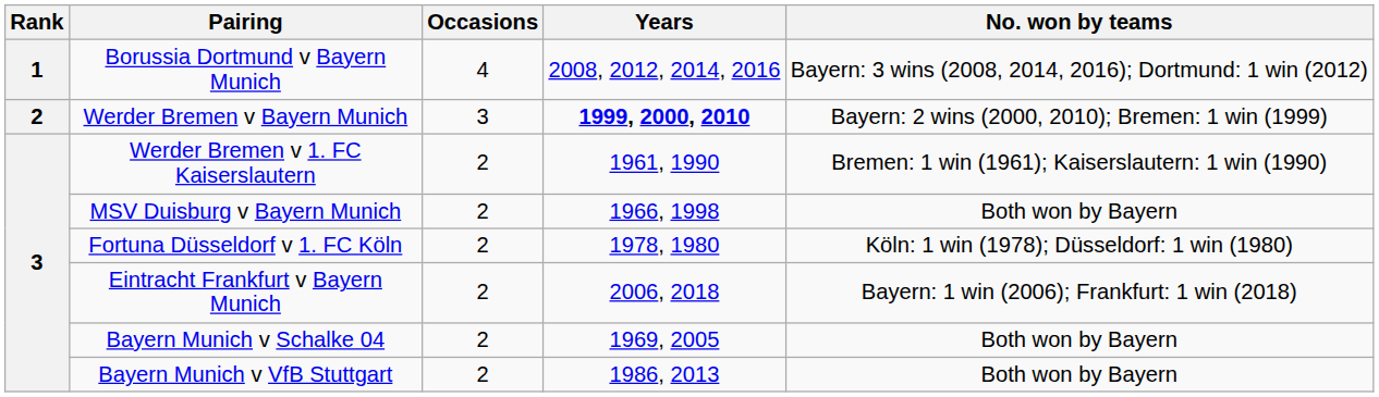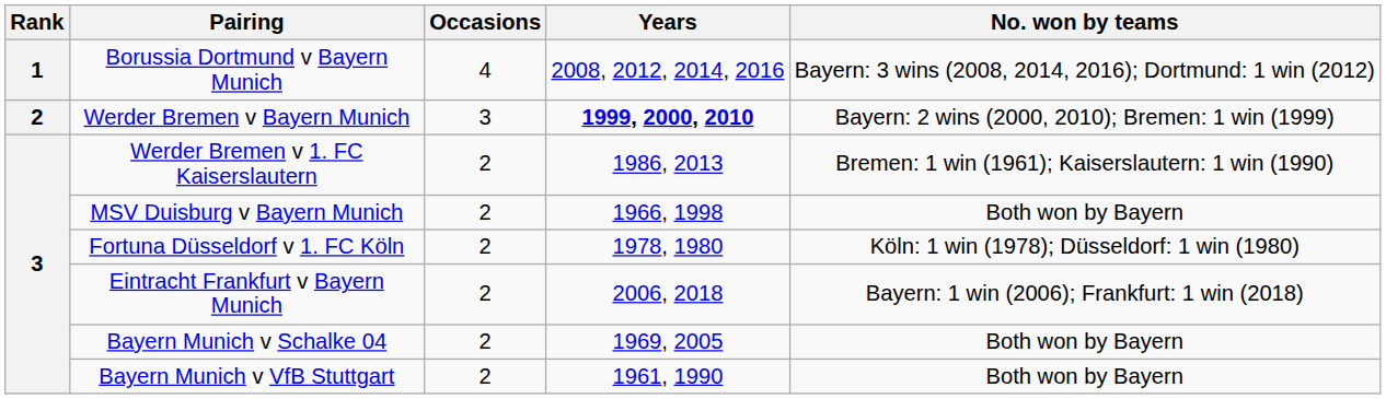 <table class="wikitable" style="text-align:center">
 <tr>
 <th>Rank</th>
 <th style="width:250px">Pairing</th>
 <th>Occasions</th>
 <th>Years</th>
 <th>No. won by teams</th>
 </tr>
 <tr>
 <th>1</th>
 <td><a href='#'>Borussia Dortmund</a> v <a href='#'>Bayern Munich</a></td>
 <td>4</td>
 <td><a href='#'>2008</a>, <a href='#'>2012</a>, <a href='#'>2014</a>, <a href='#'>2016</a></td>
 <td>Bayern: 3 wins (2008, 2014, 2016); Dortmund: 1 win (2012)</td>
 </tr>
 <tr>
 <th>2</th>
 <td><a href='#'>Werder Bremen</a> v <a href='#'>Bayern Munich</a></td>
 <td>3</td>
 <td><strong><a href='#'>1999</a>, <a href='#'>2000</a>, <a href='#'>2010</a></strong></td>
 <td>Bayern: 2 wins (2000, 2010); Bremen: 1 win (1999)</td>
 </tr>
 <tr>
 <th rowspan="6">3</th>
 <td><a href='#'>Werder Bremen</a> v <a href='#'>1. FC Kaiserslautern</a></td>
 <td>2</td>
-<td><a href='#'>1961</a>, <a href='#'>1990</a></td>
+<td><a href='#'>1986</a>, <a href='#'>2013</a></td>
 <td>Bremen: 1 win (1961); Kaiserslautern: 1 win (1990)</td>
 </tr>
 <tr>
 <td><a href='#'>MSV Duisburg</a> v <a href='#'>Bayern Munich</a></td>
 <td>2</td>
 <td><a href='#'>1966</a>, <a href='#'>1998</a></td>
 <td>Both won by Bayern</td>
 </tr>
 <tr>
 <td><a href='#'>Fortuna Düsseldorf</a> v <a href='#'>1. FC Köln</a></td>
 <td>2</td>
 <td><a href='#'>1978</a>, <a href='#'>1980</a></td>
 <td>Köln: 1 win (1978); Düsseldorf: 1 win (1980)</td>
 </tr>
 <tr>
 <td><a href='#'>Eintracht Frankfurt</a> v <a href='#'>Bayern Munich</a></td>
 <td>2</td>
 <td><a href='#'>2006</a>, <a href='#'>2018</a></td>
 <td>Bayern: 1 win (2006); Frankfurt: 1 win (2018)</td>
 </tr>
 <tr>
 <td><a href='#'>Bayern Munich</a> v <a href='#'>Schalke 04</a></td>
 <td>2</td>
 <td><a href='#'>1969</a>, <a href='#'>2005</a></td>
 <td>Both won by Bayern</td>
 </tr>
 <tr>
 <td><a href='#'>Bayern Munich</a> v <a href='#'>VfB Stuttgart</a></td>
 <td>2</td>
-<td><a href='#'>1986</a>, <a href='#'>2013</a></td>
+<td><a href='#'>1961</a>, <a href='#'>1990</a></td>
 <td>Both won by Bayern</td>
 </tr>
 </table>
